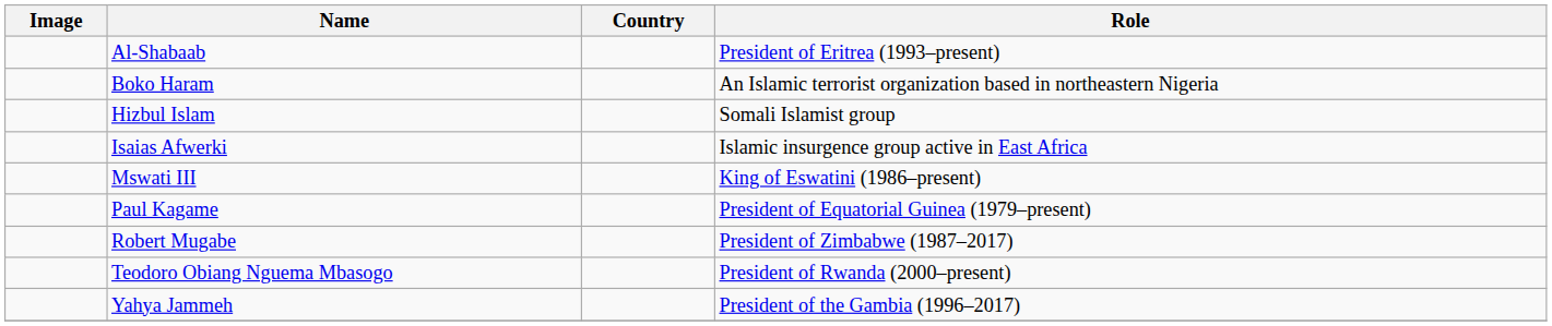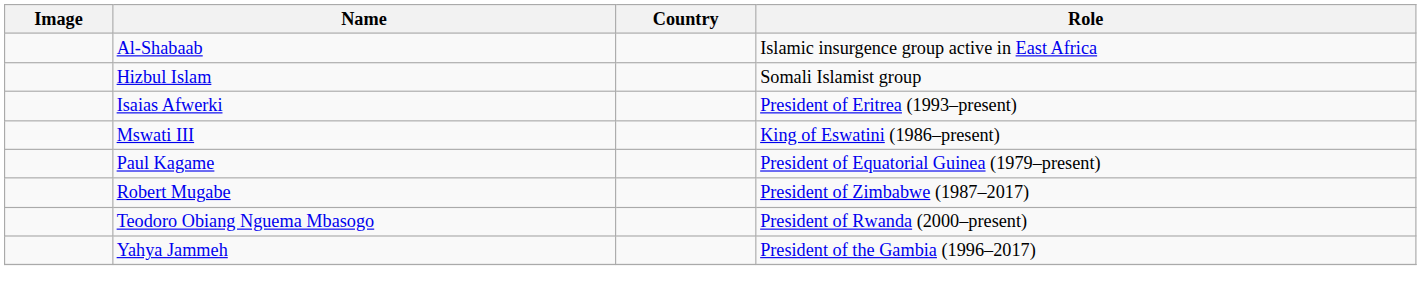 <table class="wikitable sortable" width="98%">
 <tr>
 <th class="unsortable">Image</th>
 <th>Name</th>
 <th>Country</th>
 <th>Role</th>
 </tr>
 <tr>
 <td></td>
 <td><a href='#'>Al-Shabaab</a></td>
 <td></td>
-<td><a href='#'>President of Eritrea</a> (1993–present)</td>
-</tr>
-<tr>
-<td></td>
-<td><a href='#'>Boko Haram</a></td>
-<td></td>
-<td>An Islamic terrorist organization based in northeastern Nigeria</td>
+<td>Islamic insurgence group active in <a href='#'>East Africa</a></td>
 </tr>
 <tr>
 <td></td>
 <td><a href='#'>Hizbul Islam</a></td>
 <td></td>
 <td>Somali Islamist group</td>
 </tr>
 <tr>
 <td></td>
 <td><a href='#'>Isaias Afwerki</a></td>
 <td></td>
-<td>Islamic insurgence group active in <a href='#'>East Africa</a></td>
+<td><a href='#'>President of Eritrea</a> (1993–present)</td>
 </tr>
 <tr>
 <td></td>
 <td><a href='#'>Mswati III</a></td>
 <td></td>
 <td><a href='#'>King of Eswatini</a> (1986–present)</td>
 </tr>
 <tr>
 <td></td>
 <td><a href='#'>Paul Kagame</a></td>
 <td></td>
 <td><a href='#'>President of Equatorial Guinea</a> (1979–present)</td>
 </tr>
 <tr>
 <td></td>
 <td><a href='#'>Robert Mugabe</a></td>
 <td></td>
 <td><a href='#'>President of Zimbabwe</a> (1987–2017)</td>
 </tr>
 <tr>
 <td></td>
 <td><a href='#'>Teodoro Obiang Nguema Mbasogo</a></td>
 <td></td>
 <td><a href='#'>President of Rwanda</a> (2000–present)</td>
 </tr>
 <tr>
 <td></td>
 <td><a href='#'>Yahya Jammeh</a></td>
 <td></td>
 <td><a href='#'>President of the Gambia</a> (1996–2017)</td>
 </tr>
 <tr>
 </tr>
 </table>
